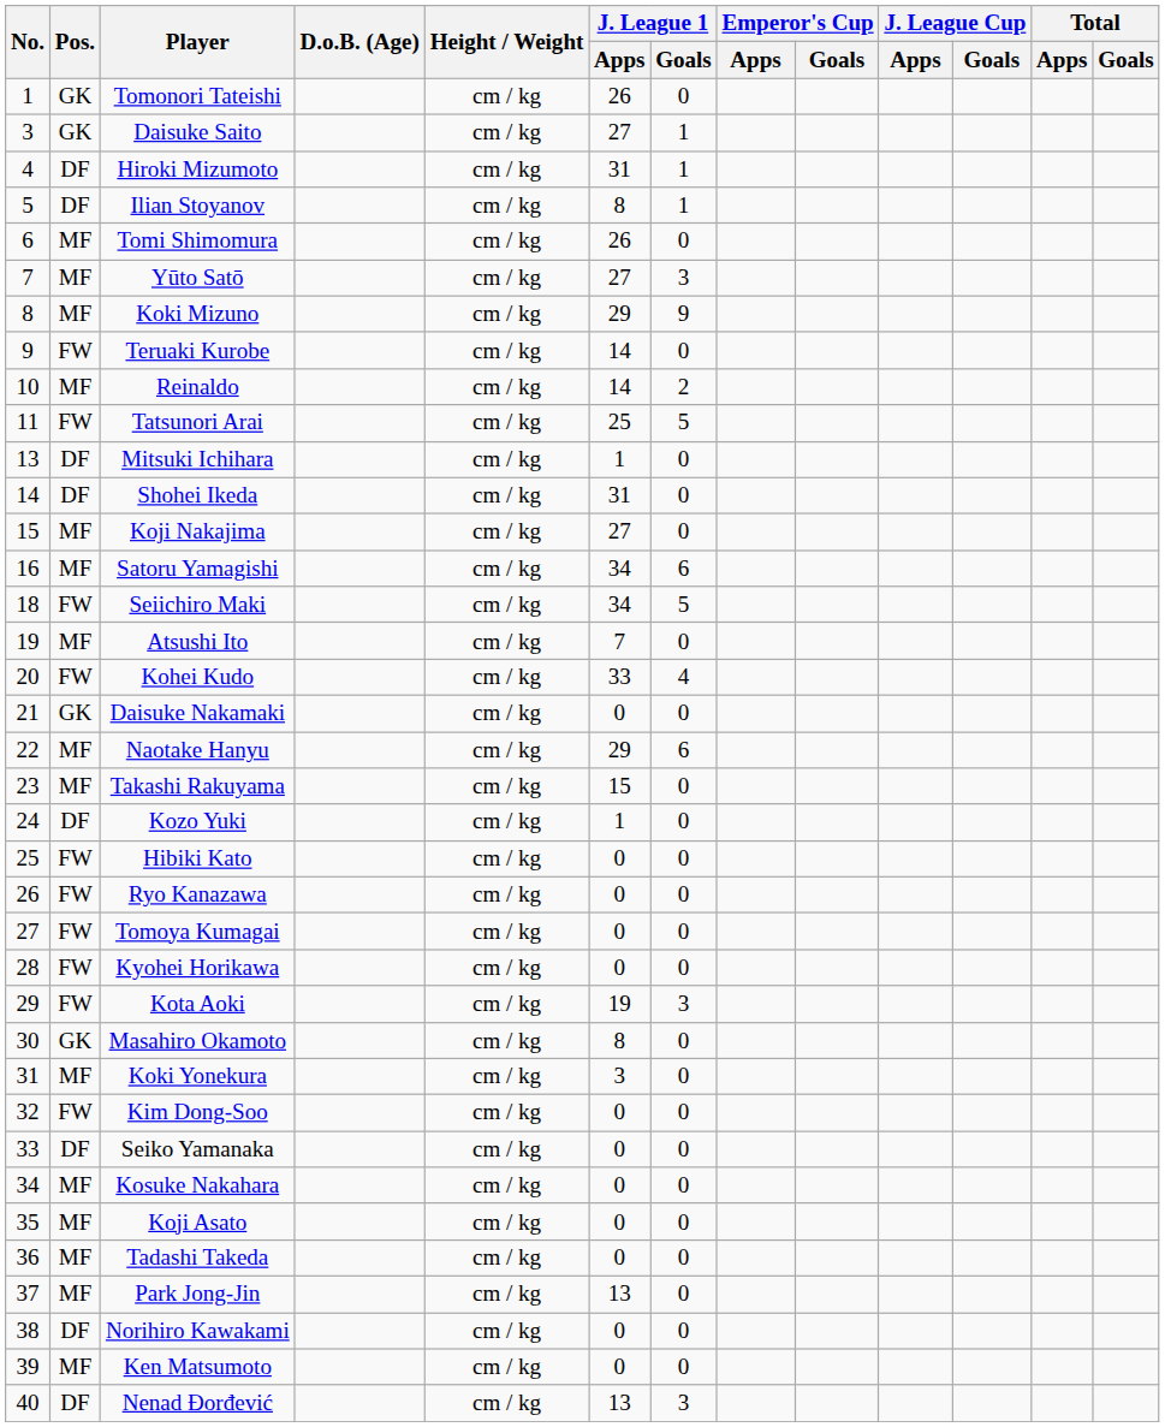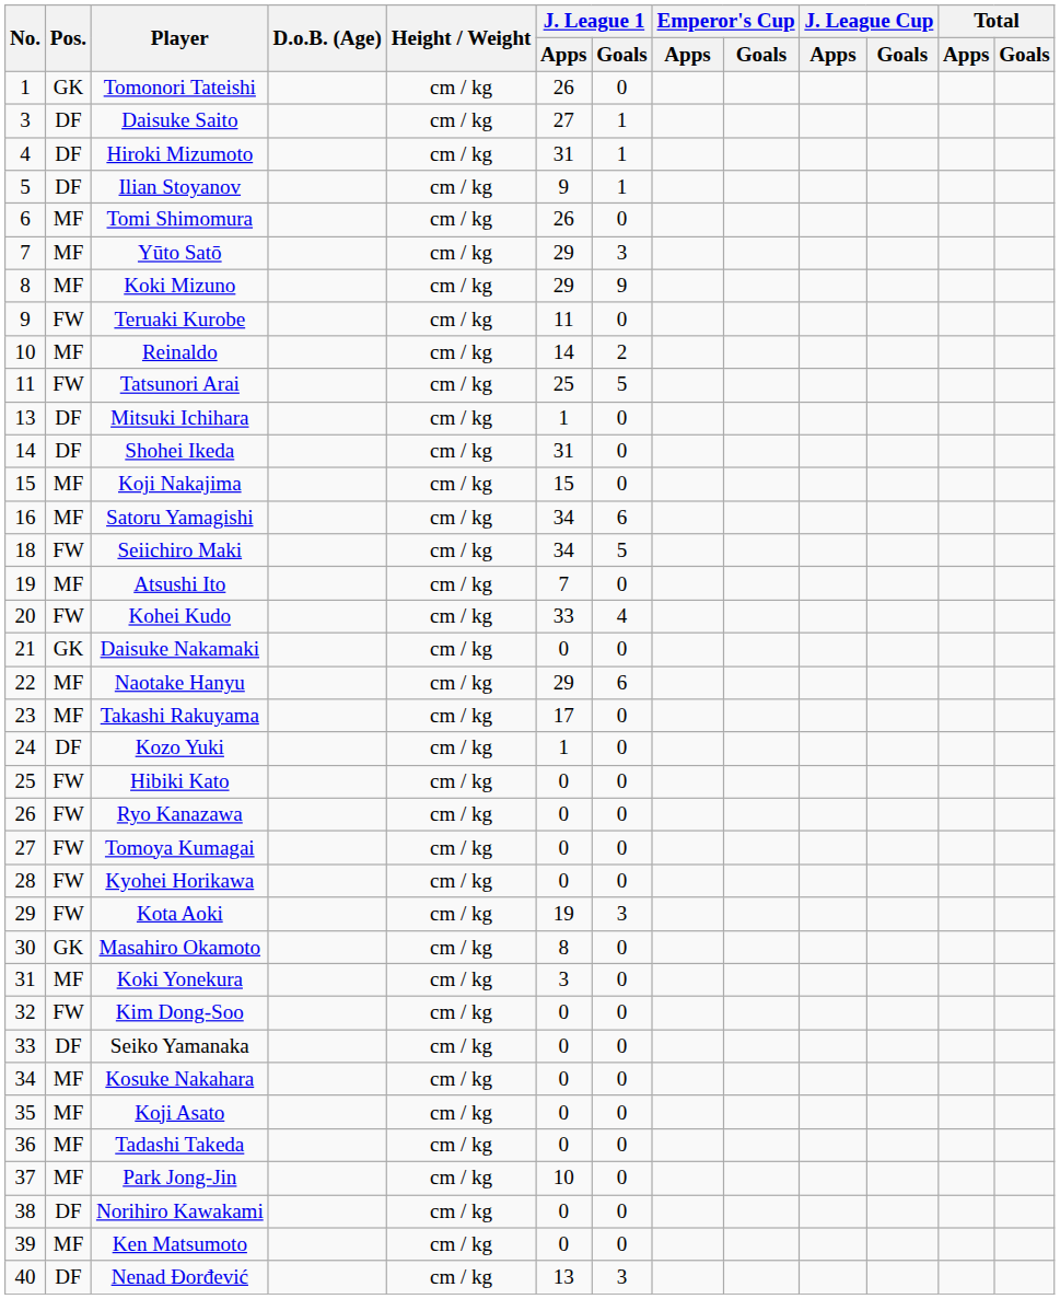 <table class="wikitable" style="text-align:center;">
 <tr>
 <th rowspan="2">No.</th>
 <th rowspan="2">Pos.</th>
 <th rowspan="2">Player</th>
 <th rowspan="2">D.o.B. (Age)</th>
 <th rowspan="2">Height / Weight</th>
 <th colspan="2"><a href='#'>J. League 1</a></th>
 <th colspan="2"><a href='#'>Emperor's Cup</a></th>
 <th colspan="2"><a href='#'>J. League Cup</a></th>
 <th colspan="2">Total</th>
 </tr>
 <tr>
 <th>Apps</th>
 <th>Goals</th>
 <th>Apps</th>
 <th>Goals</th>
 <th>Apps</th>
 <th>Goals</th>
 <th>Apps</th>
 <th>Goals</th>
 </tr>
 <tr>
 <td>1</td>
 <td>GK</td>
 <td><a href='#'>Tomonori Tateishi</a></td>
 <td></td>
 <td>cm / kg</td>
 <td>26</td>
 <td>0</td>
 <td></td>
 <td></td>
 <td></td>
 <td></td>
 <td></td>
 <td></td>
 </tr>
 <tr>
 <td>3</td>
-<td>GK</td>
+<td>DF</td>
 <td><a href='#'>Daisuke Saito</a></td>
 <td></td>
 <td>cm / kg</td>
 <td>27</td>
 <td>1</td>
 <td></td>
 <td></td>
 <td></td>
 <td></td>
 <td></td>
 <td></td>
 </tr>
 <tr>
 <td>4</td>
 <td>DF</td>
 <td><a href='#'>Hiroki Mizumoto</a></td>
 <td></td>
 <td>cm / kg</td>
 <td>31</td>
 <td>1</td>
 <td></td>
 <td></td>
 <td></td>
 <td></td>
 <td></td>
 <td></td>
 </tr>
 <tr>
 <td>5</td>
 <td>DF</td>
 <td><a href='#'>Ilian Stoyanov</a></td>
 <td></td>
 <td>cm / kg</td>
-<td>8</td>
+<td>9</td>
 <td>1</td>
 <td></td>
 <td></td>
 <td></td>
 <td></td>
 <td></td>
 <td></td>
 </tr>
 <tr>
 <td>6</td>
 <td>MF</td>
 <td><a href='#'>Tomi Shimomura</a></td>
 <td></td>
 <td>cm / kg</td>
 <td>26</td>
 <td>0</td>
 <td></td>
 <td></td>
 <td></td>
 <td></td>
 <td></td>
 <td></td>
 </tr>
 <tr>
 <td>7</td>
 <td>MF</td>
 <td><a href='#'>Yūto Satō</a></td>
 <td></td>
 <td>cm / kg</td>
-<td>27</td>
+<td>29</td>
 <td>3</td>
 <td></td>
 <td></td>
 <td></td>
 <td></td>
 <td></td>
 <td></td>
 </tr>
 <tr>
 <td>8</td>
 <td>MF</td>
 <td><a href='#'>Koki Mizuno</a></td>
 <td></td>
 <td>cm / kg</td>
 <td>29</td>
 <td>9</td>
 <td></td>
 <td></td>
 <td></td>
 <td></td>
 <td></td>
 <td></td>
 </tr>
 <tr>
 <td>9</td>
 <td>FW</td>
 <td><a href='#'>Teruaki Kurobe</a></td>
 <td></td>
 <td>cm / kg</td>
-<td>14</td>
+<td>11</td>
 <td>0</td>
 <td></td>
 <td></td>
 <td></td>
 <td></td>
 <td></td>
 <td></td>
 </tr>
 <tr>
 <td>10</td>
 <td>MF</td>
 <td><a href='#'>Reinaldo</a></td>
 <td></td>
 <td>cm / kg</td>
 <td>14</td>
 <td>2</td>
 <td></td>
 <td></td>
 <td></td>
 <td></td>
 <td></td>
 <td></td>
 </tr>
 <tr>
 <td>11</td>
 <td>FW</td>
 <td><a href='#'>Tatsunori Arai</a></td>
 <td></td>
 <td>cm / kg</td>
 <td>25</td>
 <td>5</td>
 <td></td>
 <td></td>
 <td></td>
 <td></td>
 <td></td>
 <td></td>
 </tr>
 <tr>
 <td>13</td>
 <td>DF</td>
 <td><a href='#'>Mitsuki Ichihara</a></td>
 <td></td>
 <td>cm / kg</td>
 <td>1</td>
 <td>0</td>
 <td></td>
 <td></td>
 <td></td>
 <td></td>
 <td></td>
 <td></td>
 </tr>
 <tr>
 <td>14</td>
 <td>DF</td>
 <td><a href='#'>Shohei Ikeda</a></td>
 <td></td>
 <td>cm / kg</td>
 <td>31</td>
 <td>0</td>
 <td></td>
 <td></td>
 <td></td>
 <td></td>
 <td></td>
 <td></td>
 </tr>
 <tr>
 <td>15</td>
 <td>MF</td>
 <td><a href='#'>Koji Nakajima</a></td>
 <td></td>
 <td>cm / kg</td>
-<td>27</td>
+<td>15</td>
 <td>0</td>
 <td></td>
 <td></td>
 <td></td>
 <td></td>
 <td></td>
 <td></td>
 </tr>
 <tr>
 <td>16</td>
 <td>MF</td>
 <td><a href='#'>Satoru Yamagishi</a></td>
 <td></td>
 <td>cm / kg</td>
 <td>34</td>
 <td>6</td>
 <td></td>
 <td></td>
 <td></td>
 <td></td>
 <td></td>
 <td></td>
 </tr>
 <tr>
 <td>18</td>
 <td>FW</td>
 <td><a href='#'>Seiichiro Maki</a></td>
 <td></td>
 <td>cm / kg</td>
 <td>34</td>
 <td>5</td>
 <td></td>
 <td></td>
 <td></td>
 <td></td>
 <td></td>
 <td></td>
 </tr>
 <tr>
 <td>19</td>
 <td>MF</td>
 <td><a href='#'>Atsushi Ito</a></td>
 <td></td>
 <td>cm / kg</td>
 <td>7</td>
 <td>0</td>
 <td></td>
 <td></td>
 <td></td>
 <td></td>
 <td></td>
 <td></td>
 </tr>
 <tr>
 <td>20</td>
 <td>FW</td>
 <td><a href='#'>Kohei Kudo</a></td>
 <td></td>
 <td>cm / kg</td>
 <td>33</td>
 <td>4</td>
 <td></td>
 <td></td>
 <td></td>
 <td></td>
 <td></td>
 <td></td>
 </tr>
 <tr>
 <td>21</td>
 <td>GK</td>
 <td><a href='#'>Daisuke Nakamaki</a></td>
 <td></td>
 <td>cm / kg</td>
 <td>0</td>
 <td>0</td>
 <td></td>
 <td></td>
 <td></td>
 <td></td>
 <td></td>
 <td></td>
 </tr>
 <tr>
 <td>22</td>
 <td>MF</td>
 <td><a href='#'>Naotake Hanyu</a></td>
 <td></td>
 <td>cm / kg</td>
 <td>29</td>
 <td>6</td>
 <td></td>
 <td></td>
 <td></td>
 <td></td>
 <td></td>
 <td></td>
 </tr>
 <tr>
 <td>23</td>
 <td>MF</td>
 <td><a href='#'>Takashi Rakuyama</a></td>
 <td></td>
 <td>cm / kg</td>
-<td>15</td>
+<td>17</td>
 <td>0</td>
 <td></td>
 <td></td>
 <td></td>
 <td></td>
 <td></td>
 <td></td>
 </tr>
 <tr>
 <td>24</td>
 <td>DF</td>
 <td><a href='#'>Kozo Yuki</a></td>
 <td></td>
 <td>cm / kg</td>
 <td>1</td>
 <td>0</td>
 <td></td>
 <td></td>
 <td></td>
 <td></td>
 <td></td>
 <td></td>
 </tr>
 <tr>
 <td>25</td>
 <td>FW</td>
 <td><a href='#'>Hibiki Kato</a></td>
 <td></td>
 <td>cm / kg</td>
 <td>0</td>
 <td>0</td>
 <td></td>
 <td></td>
 <td></td>
 <td></td>
 <td></td>
 <td></td>
 </tr>
 <tr>
 <td>26</td>
 <td>FW</td>
 <td><a href='#'>Ryo Kanazawa</a></td>
 <td></td>
 <td>cm / kg</td>
 <td>0</td>
 <td>0</td>
 <td></td>
 <td></td>
 <td></td>
 <td></td>
 <td></td>
 <td></td>
 </tr>
 <tr>
 <td>27</td>
 <td>FW</td>
 <td><a href='#'>Tomoya Kumagai</a></td>
 <td></td>
 <td>cm / kg</td>
 <td>0</td>
 <td>0</td>
 <td></td>
 <td></td>
 <td></td>
 <td></td>
 <td></td>
 <td></td>
 </tr>
 <tr>
 <td>28</td>
 <td>FW</td>
 <td><a href='#'>Kyohei Horikawa</a></td>
 <td></td>
 <td>cm / kg</td>
 <td>0</td>
 <td>0</td>
 <td></td>
 <td></td>
 <td></td>
 <td></td>
 <td></td>
 <td></td>
 </tr>
 <tr>
 <td>29</td>
 <td>FW</td>
 <td><a href='#'>Kota Aoki</a></td>
 <td></td>
 <td>cm / kg</td>
 <td>19</td>
 <td>3</td>
 <td></td>
 <td></td>
 <td></td>
 <td></td>
 <td></td>
 <td></td>
 </tr>
 <tr>
 <td>30</td>
 <td>GK</td>
 <td><a href='#'>Masahiro Okamoto</a></td>
 <td></td>
 <td>cm / kg</td>
 <td>8</td>
 <td>0</td>
 <td></td>
 <td></td>
 <td></td>
 <td></td>
 <td></td>
 <td></td>
 </tr>
 <tr>
 <td>31</td>
 <td>MF</td>
 <td><a href='#'>Koki Yonekura</a></td>
 <td></td>
 <td>cm / kg</td>
 <td>3</td>
 <td>0</td>
 <td></td>
 <td></td>
 <td></td>
 <td></td>
 <td></td>
 <td></td>
 </tr>
 <tr>
 <td>32</td>
 <td>FW</td>
 <td><a href='#'>Kim Dong-Soo</a></td>
 <td></td>
 <td>cm / kg</td>
 <td>0</td>
 <td>0</td>
 <td></td>
 <td></td>
 <td></td>
 <td></td>
 <td></td>
 <td></td>
 </tr>
 <tr>
 <td>33</td>
 <td>DF</td>
 <td>Seiko Yamanaka</td>
 <td></td>
 <td>cm / kg</td>
 <td>0</td>
 <td>0</td>
 <td></td>
 <td></td>
 <td></td>
 <td></td>
 <td></td>
 <td></td>
 </tr>
 <tr>
 <td>34</td>
 <td>MF</td>
 <td><a href='#'>Kosuke Nakahara</a></td>
 <td></td>
 <td>cm / kg</td>
 <td>0</td>
 <td>0</td>
 <td></td>
 <td></td>
 <td></td>
 <td></td>
 <td></td>
 <td></td>
 </tr>
 <tr>
 <td>35</td>
 <td>MF</td>
 <td><a href='#'>Koji Asato</a></td>
 <td></td>
 <td>cm / kg</td>
 <td>0</td>
 <td>0</td>
 <td></td>
 <td></td>
 <td></td>
 <td></td>
 <td></td>
 <td></td>
 </tr>
 <tr>
 <td>36</td>
 <td>MF</td>
 <td><a href='#'>Tadashi Takeda</a></td>
 <td></td>
 <td>cm / kg</td>
 <td>0</td>
 <td>0</td>
 <td></td>
 <td></td>
 <td></td>
 <td></td>
 <td></td>
 <td></td>
 </tr>
 <tr>
 <td>37</td>
 <td>MF</td>
 <td><a href='#'>Park Jong-Jin</a></td>
 <td></td>
 <td>cm / kg</td>
-<td>13</td>
+<td>10</td>
 <td>0</td>
 <td></td>
 <td></td>
 <td></td>
 <td></td>
 <td></td>
 <td></td>
 </tr>
 <tr>
 <td>38</td>
 <td>DF</td>
 <td><a href='#'>Norihiro Kawakami</a></td>
 <td></td>
 <td>cm / kg</td>
 <td>0</td>
 <td>0</td>
 <td></td>
 <td></td>
 <td></td>
 <td></td>
 <td></td>
 <td></td>
 </tr>
 <tr>
 <td>39</td>
 <td>MF</td>
 <td><a href='#'>Ken Matsumoto</a></td>
 <td></td>
 <td>cm / kg</td>
 <td>0</td>
 <td>0</td>
 <td></td>
 <td></td>
 <td></td>
 <td></td>
 <td></td>
 <td></td>
 </tr>
 <tr>
 <td>40</td>
 <td>DF</td>
 <td><a href='#'>Nenad Đorđević</a></td>
 <td></td>
 <td>cm / kg</td>
 <td>13</td>
 <td>3</td>
 <td></td>
 <td></td>
 <td></td>
 <td></td>
 <td></td>
 <td></td>
 </tr>
 </table>
